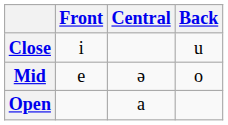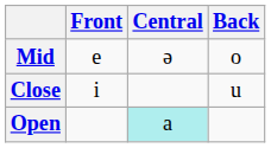 <table class="wikitable" style="text-align: center;">
 <tr>
 <th></th>
 <th><a href='#'>Front</a></th>
 <th><a href='#'>Central</a></th>
 <th><a href='#'>Back</a></th>
 </tr>
 <tr>
+<th><a href='#'>Mid</a></th>
+<td>e </td>
+<td>ə </td>
+<td>o </td>
+</tr>
+<tr>
 <th><a href='#'>Close</a></th>
 <td>i </td>
 <td></td>
 <td>u </td>
 </tr>
 <tr>
-<th><a href='#'>Mid</a></th>
-<td>e </td>
-<td>ə </td>
-<td>o </td>
-</tr>
-<tr>
 <th><a href='#'>Open</a></th>
 <td></td>
-<td>a </td>
+<td style="background: paleturquoise;">a </td>
 <td></td>
 </tr>
 </table>
